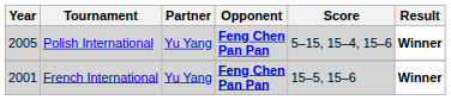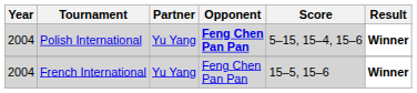 <table class="sortable wikitable" style="font-size: 90%;">
 <tr>
 <th>Year</th>
 <th>Tournament</th>
 <th>Partner</th>
 <th>Opponent</th>
 <th>Score</th>
 <th>Result</th>
 </tr>
 <tr style="background:#D5D5D5">
-<td align="center">2005</td>
+<td align="center">2004</td>
 <td align="left"><a href='#'>Polish International</a></td>
 <td align="left"> <a href='#'>Yu Yang</a></td>
 <td align="left"><strong> <a href='#'>Feng Chen</a> <br>  <a href='#'>Pan Pan</a></strong></td>
 <td align="left">5–15, 15–4, 15–6</td>
 <td style="text-align:left; background:white"> <strong>Winner</strong></td>
 </tr>
 <tr>
 </tr>
 <tr style="background:#D5D5D5">
-<td align="center">2001</td>
+<td align="center">2004</td>
 <td align="left"><a href='#'>French International</a></td>
 <td align="left"> <a href='#'>Yu Yang</a></td>
-<td align="left"><strong> <a href='#'>Feng Chen</a> <br>  <a href='#'>Pan Pan</a></strong></td>
+<td align="left"> <a href='#'>Feng Chen</a> <br>  <a href='#'>Pan Pan</a></td>
 <td align="left">15–5, 15–6</td>
 <td style="text-align:left; background:white"> <strong>Winner</strong></td>
 </tr>
 </table>
